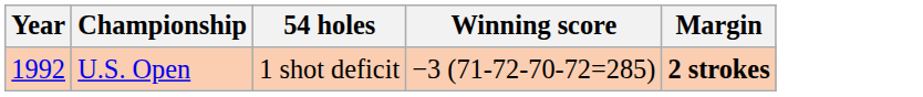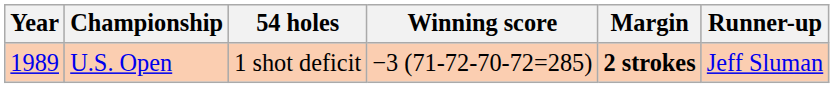 <table class="wikitable">
 <tr>
 <th>Year</th>
 <th>Championship</th>
 <th>54 holes</th>
 <th>Winning score</th>
 <th>Margin</th>
+<th>Runner-up</th>
 </tr>
 <tr style="background:#FBCEB1;">
-<td><a href='#'>1992</a></td>
+<td><a href='#'>1989</a></td>
 <td><a href='#'>U.S. Open</a></td>
 <td>1 shot deficit</td>
 <td>−3 (71-72-70-72=285)</td>
 <td><strong>2 strokes</strong></td>
+<td> <a href='#'>Jeff Sluman</a></td>
 </tr>
 </table>
